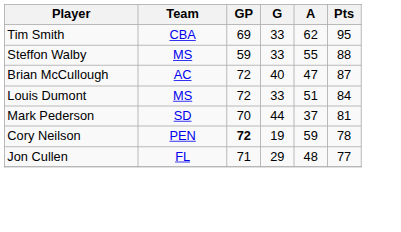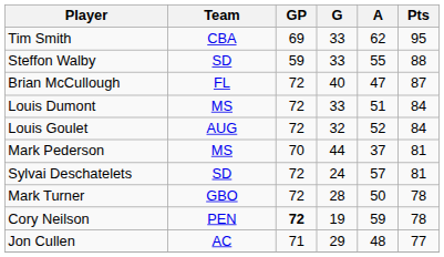 <table class="wikitable">
 <tr>
 <th bgcolor="#DDDDFF" width="30%">Player</th>
 <th bgcolor="#DDDDFF" width="20%">Team</th>
 <th bgcolor="#DDDDFF" width="7.5%">GP</th>
 <th bgcolor="#DDDDFF" width="7.5%">G</th>
 <th bgcolor="#DDDDFF" width="7.5%">A</th>
 <th bgcolor="#DDDDFF" width="7.5%">Pts</th>
 </tr>
 <tr align="center">
 <td align="left">Tim Smith</td>
 <td><a href='#'>CBA</a></td>
 <td>69</td>
 <td>33</td>
 <td>62</td>
 <td>95</td>
 </tr>
 <tr align="center">
 <td align="left">Steffon Walby</td>
-<td><a href='#'>MS</a></td>
+<td><a href='#'>SD</a></td>
 <td>59</td>
 <td>33</td>
 <td>55</td>
 <td>88</td>
 </tr>
 <tr align="center">
 <td align="left">Brian McCullough</td>
-<td><a href='#'>AC</a></td>
+<td><a href='#'>FL</a></td>
 <td>72</td>
 <td>40</td>
 <td>47</td>
 <td>87</td>
 </tr>
 <tr align="center">
 <td align="left">Louis Dumont</td>
 <td><a href='#'>MS</a></td>
 <td>72</td>
 <td>33</td>
 <td>51</td>
 <td>84</td>
 </tr>
 <tr align="center">
+<td align="left">Louis Goulet</td>
+<td><a href='#'>AUG</a></td>
+<td>72</td>
+<td>32</td>
+<td>52</td>
+<td>84</td>
+</tr>
+<tr align="center">
 <td align="left">Mark Pederson</td>
-<td><a href='#'>SD</a></td>
+<td><a href='#'>MS</a></td>
 <td>70</td>
 <td>44</td>
 <td>37</td>
 <td>81</td>
+</tr>
+<tr align="center">
+<td align="left">Sylvai Deschatelets</td>
+<td><a href='#'>SD</a></td>
+<td>72</td>
+<td>24</td>
+<td>57</td>
+<td>81</td>
+</tr>
+<tr align="center">
+<td align="left">Mark Turner</td>
+<td><a href='#'>GBO</a></td>
+<td>72</td>
+<td>28</td>
+<td>50</td>
+<td>78</td>
 </tr>
 <tr align="center">
 <td align="left">Cory Neilson</td>
 <td><a href='#'>PEN</a></td>
 <td><strong>72</strong></td>
 <td>19</td>
 <td>59</td>
 <td>78</td>
 </tr>
 <tr align="center">
 <td align="left">Jon Cullen</td>
-<td><a href='#'>FL</a></td>
+<td><a href='#'>AC</a></td>
 <td>71</td>
 <td>29</td>
 <td>48</td>
 <td>77</td>
 </tr>
 <tr>
 </tr>
 </table>
